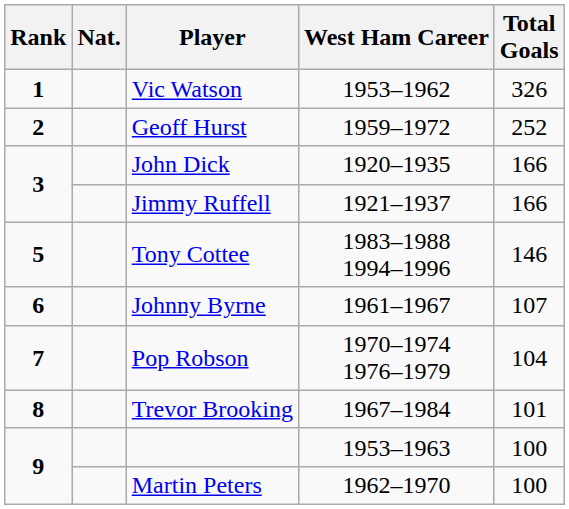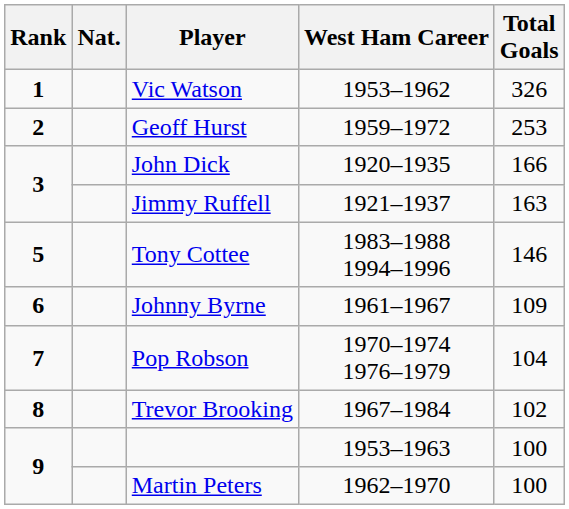 <table class="wikitable sortable">
 <tr>
 <th class="unsortable">Rank</th>
 <th class="unsortable">Nat.</th>
 <th class="unsortable">Player</th>
 <th class="unsortable">West Ham Career</th>
 <th>Total <br> Goals</th>
 </tr>
 <tr>
 <td align=center><strong>1</strong></td>
 <td align=center></td>
 <td><a href='#'>Vic Watson</a></td>
 <td align=center>1953–1962</td>
 <td align=center>326</td>
 </tr>
 <tr>
 <td align=center><strong>2</strong></td>
 <td align=center></td>
 <td><a href='#'>Geoff Hurst</a></td>
 <td align=center>1959–1972</td>
-<td align=center>252</td>
+<td align=center>253</td>
 </tr>
 <tr>
 <td align=center rowspan=2><strong>3</strong></td>
 <td align=center></td>
 <td><a href='#'>John Dick</a></td>
 <td align=center>1920–1935</td>
 <td align=center>166</td>
 </tr>
 <tr>
 <td align=center></td>
 <td><a href='#'>Jimmy Ruffell</a></td>
 <td align=center>1921–1937</td>
-<td align=center>166</td>
+<td align=center>163</td>
 </tr>
 <tr>
 <td align=center><strong>5</strong></td>
 <td align=center></td>
 <td><a href='#'>Tony Cottee</a></td>
 <td align=center>1983–1988<br>1994–1996</td>
 <td align=center>146</td>
 </tr>
 <tr>
 <td align=center><strong>6</strong></td>
 <td align=center></td>
 <td><a href='#'>Johnny Byrne</a></td>
 <td align=center>1961–1967</td>
-<td align=center>107</td>
+<td align=center>109</td>
 </tr>
 <tr>
 <td align=center><strong>7</strong></td>
 <td align=center></td>
 <td><a href='#'>Pop Robson</a></td>
 <td align=center>1970–1974<br>1976–1979</td>
 <td align=center>104</td>
 </tr>
 <tr>
 <td align=center><strong>8</strong></td>
 <td align=center></td>
 <td><a href='#'>Trevor Brooking</a></td>
 <td align=center>1967–1984</td>
-<td align=center>101</td>
+<td align=center>102</td>
 </tr>
 <tr>
 <td align=center rowspan=2><strong>9</strong></td>
 <td align=center></td>
 <td></td>
 <td align=center>1953–1963</td>
 <td align=center>100</td>
 </tr>
 <tr>
 <td align=center></td>
 <td><a href='#'>Martin Peters</a></td>
 <td align=center>1962–1970</td>
 <td align=center>100</td>
 </tr>
 </table>
